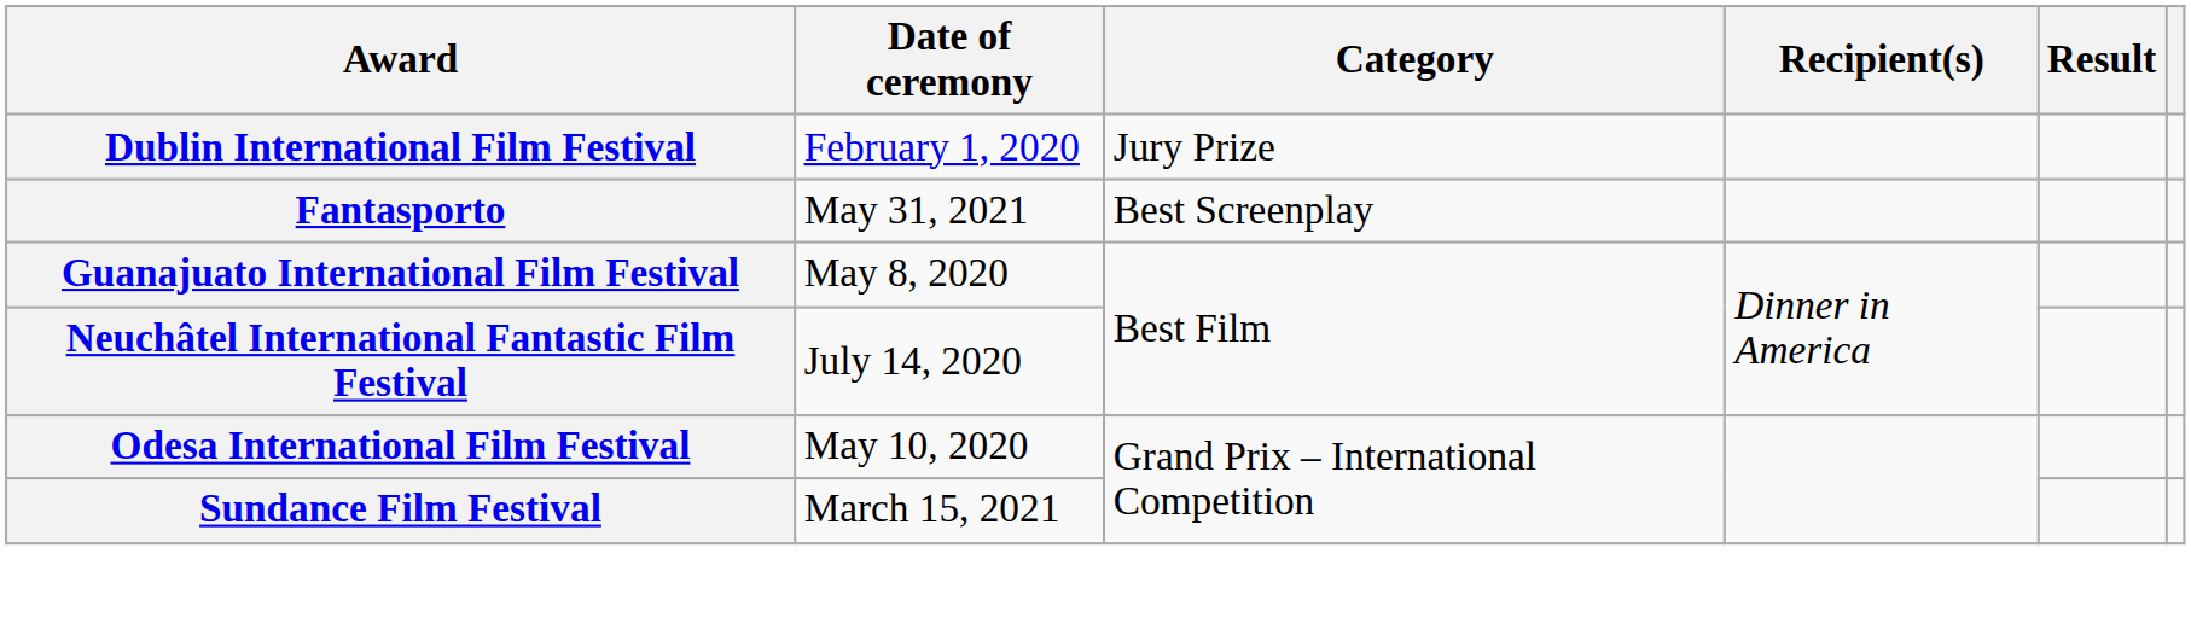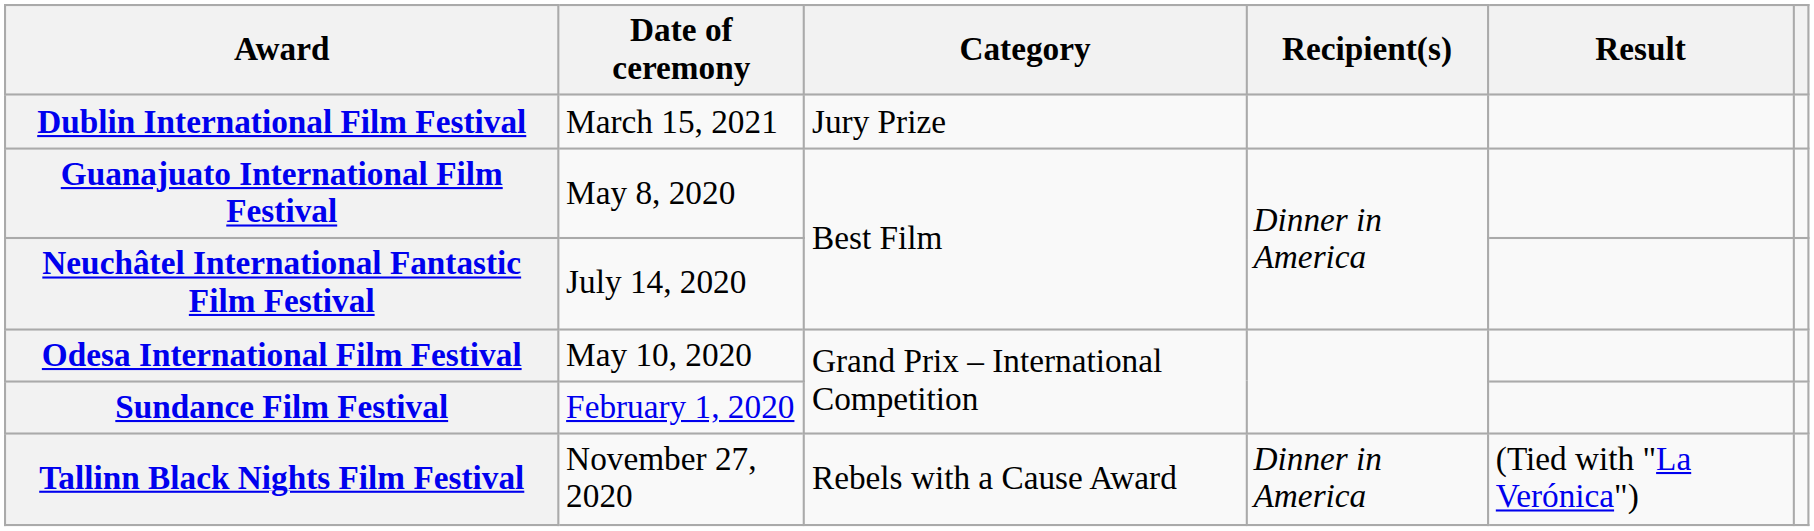 <table class="wikitable plainrowheaders sortable">
 <tr>
 <th scope="col">Award</th>
 <th scope="col">Date of ceremony</th>
 <th scope="col">Category</th>
 <th scope="col">Recipient(s)</th>
 <th scope="col">Result</th>
 <th scope="col" class="unsortable"></th>
 </tr>
 <tr>
 <th scope="row"><a href='#'>Dublin International Film Festival</a></th>
-<td><a href='#'>February 1, 2020</a></td>
+<td>March 15, 2021</td>
 <td>Jury Prize</td>
-<td></td>
-<td></td>
-<td style="text-align:center;"></td>
-</tr>
-<tr>
-<th scope="row"><a href='#'>Fantasporto</a></th>
-<td>May 31, 2021</td>
-<td>Best Screenplay</td>
 <td></td>
 <td></td>
 <td style="text-align:center;"></td>
 </tr>
 <tr>
 <th scope="row"><a href='#'>Guanajuato International Film Festival</a></th>
 <td>May 8, 2020</td>
 <td rowspan="2">Best Film</td>
 <td rowspan="2"><em>Dinner in America</em></td>
 <td></td>
 <td style="text-align:center;"></td>
 </tr>
 <tr>
 <th scope="row"><a href='#'>Neuchâtel International Fantastic Film Festival</a></th>
 <td>July 14, 2020</td>
 <td></td>
 <td style="text-align:center;"></td>
 </tr>
 <tr>
 <th scope="row"><a href='#'>Odesa International Film Festival</a></th>
 <td>May 10, 2020</td>
 <td rowspan="2">Grand Prix – International Competition</td>
 <td rowspan="2"></td>
 <td></td>
 <td style="text-align:center;"></td>
 </tr>
 <tr>
 <th scope="row"><a href='#'>Sundance Film Festival</a></th>
-<td>March 15, 2021</td>
+<td><a href='#'>February 1, 2020</a></td>
 <td></td>
 <td style="text-align:center;"></td>
 </tr>
+<tr>
+<th scope="row"><a href='#'>Tallinn Black Nights Film Festival</a></th>
+<td>November 27, 2020</td>
+<td>Rebels with a Cause Award</td>
+<td><em>Dinner in America</em></td>
+<td> (Tied with "<a href='#'>La Verónica</a>")</td>
+<td style="text-align:center;"></td>
+</tr>
 </table>
